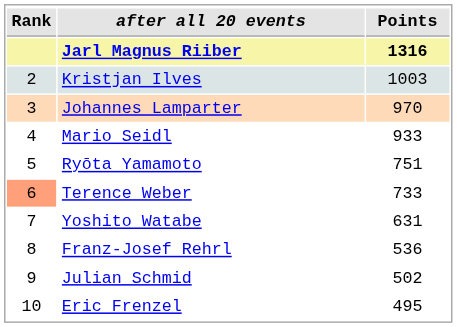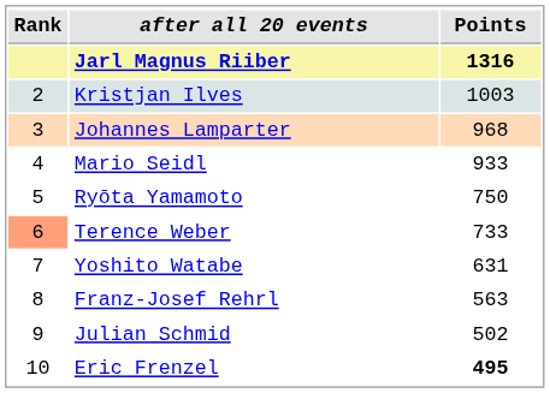 <table cellspacing="1" cellpadding="3" style="border:1px solid #AAAAAA;font-size:86%">
 <tr style="background-color: #E4E4E4;">
 </tr>
 <tr style="background-color: #E4E4E4;">
 <th style="border-bottom:1px solid #AAAAAA; width: 10px;">Rank</th>
 <th style="border-bottom:1px solid #AAAAAA; width: 200px;"><em>after all 20 events</em></th>
 <th style="border-bottom:1px solid #AAAAAA; width: 50px;">Points</th>
 </tr>
 <tr style="background:#f7f6a8;">
 <td align=center></td>
 <td> <strong><a href='#'>Jarl Magnus Riiber</a></strong></td>
 <td align=center><strong>1316</strong></td>
 </tr>
 <tr style="background:#dce5e5;">
 <td align=center>2</td>
 <td> <a href='#'>Kristjan Ilves</a></td>
 <td align=center>1003</td>
 </tr>
 <tr style="background:#ffdab9;">
 <td align=center>3</td>
 <td> <a href='#'>Johannes Lamparter</a></td>
-<td align=center>970</td>
+<td align=center>968</td>
 </tr>
 <tr>
 <td align=center>4</td>
 <td> <a href='#'>Mario Seidl</a></td>
 <td align=center>933</td>
 </tr>
 <tr>
 <td align=center>5</td>
 <td> <a href='#'>Ryōta Yamamoto</a></td>
-<td align=center>751</td>
+<td align=center>750</td>
 </tr>
 <tr>
 <td align=center style="background: lightsalmon;">6</td>
 <td> <a href='#'>Terence Weber</a></td>
 <td align=center>733</td>
 </tr>
 <tr>
 <td align=center>7</td>
 <td> <a href='#'>Yoshito Watabe</a></td>
 <td align=center>631</td>
 </tr>
 <tr>
 <td align=center>8</td>
 <td> <a href='#'>Franz-Josef Rehrl</a></td>
-<td align=center>536</td>
+<td align=center>563</td>
 </tr>
 <tr>
 <td align=center>9</td>
 <td> <a href='#'>Julian Schmid</a></td>
 <td align=center>502</td>
 </tr>
 <tr>
 <td align=center>10</td>
 <td> <a href='#'>Eric Frenzel</a></td>
-<td align=center>495</td>
+<td align=center><strong>495</strong></td>
 </tr>
 </table>
